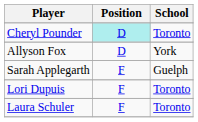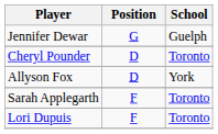 <table class="wikitable">
 <tr>
 <th>Player</th>
 <th>  Position  </th>
 <th>School</th>
 </tr>
 <tr>
+<td>Jennifer Dewar</td>
+<td align=center><a href='#'>G</a></td>
+<td>Guelph</td>
+</tr>
+<tr>
 </tr>
 <tr>
 <td><a href='#'>Cheryl Pounder</a></td>
-<td align=center style="background: paleturquoise;"><a href='#'>D</a></td>
+<td align=center><a href='#'>D</a></td>
 <td><a href='#'>Toronto</a></td>
 </tr>
 <tr>
 </tr>
 <tr>
 <td>Allyson Fox</td>
 <td align=center><a href='#'>D</a></td>
 <td>York</td>
 </tr>
 <tr>
 </tr>
 <tr>
 <td>Sarah Applegarth</td>
 <td align=center><a href='#'>F</a></td>
-<td>Guelph</td>
+<td><a href='#'>Toronto</a></td>
 </tr>
 <tr>
 </tr>
 <tr>
 <td><a href='#'>Lori Dupuis</a></td>
 <td align=center><a href='#'>F</a></td>
 <td><a href='#'>Toronto</a></td>
 </tr>
 <tr>
 </tr>
 <tr>
-<td><a href='#'>Laura Schuler</a></td>
-<td align=center><a href='#'>F</a></td>
-<td><a href='#'>Toronto</a></td>
-</tr>
-<tr>
 </tr>
 </table>
